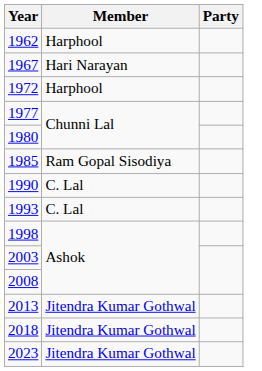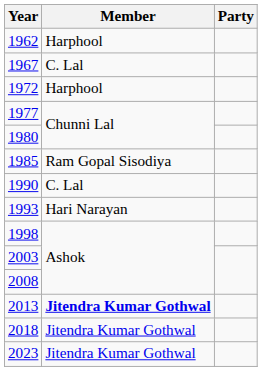 <table class="wikitable sortable">
 <tr>
 <th>Year</th>
 <th>Member</th>
 <th colspan="2">Party</th>
 </tr>
 <tr>
 <td><a href='#'>1962</a></td>
 <td>Harphool</td>
 <td></td>
 </tr>
 <tr>
 <td><a href='#'>1967</a></td>
-<td>Hari Narayan</td>
+<td>C. Lal</td>
 </tr>
 <tr>
 <td><a href='#'>1972</a></td>
 <td>Harphool</td>
 <td></td>
 </tr>
 <tr>
 <td><a href='#'>1977</a></td>
 <td rowspan=2>Chunni Lal</td>
 <td></td>
 </tr>
 <tr>
 <td><a href='#'>1980</a></td>
 <td></td>
 </tr>
 <tr>
 <td><a href='#'>1985</a></td>
 <td>Ram Gopal Sisodiya</td>
 <td></td>
 </tr>
 <tr>
 <td><a href='#'>1990</a></td>
 <td>C. Lal</td>
 <td></td>
 </tr>
 <tr>
 <td><a href='#'>1993</a></td>
-<td>C. Lal</td>
+<td>Hari Narayan</td>
 </tr>
 <tr>
 <td><a href='#'>1998</a></td>
 <td rowspan=3>Ashok</td>
 <td></td>
 </tr>
 <tr>
 <td><a href='#'>2003</a></td>
 </tr>
 <tr>
 <td><a href='#'>2008</a></td>
 </tr>
 <tr>
 <td><a href='#'>2013</a></td>
-<td><a href='#'>Jitendra Kumar Gothwal</a></td>
+<td><strong><a href='#'>Jitendra Kumar Gothwal</a></strong></td>
 <td></td>
 </tr>
 <tr>
 <td><a href='#'>2018</a></td>
 <td><a href='#'>Jitendra Kumar Gothwal</a></td>
 <td></td>
 </tr>
 <tr>
 <td><a href='#'>2023</a></td>
 <td><a href='#'>Jitendra Kumar Gothwal</a></td>
 <td></td>
 </tr>
 </table>
